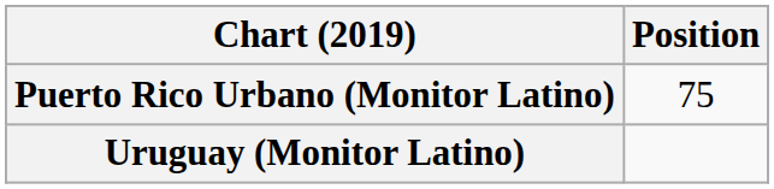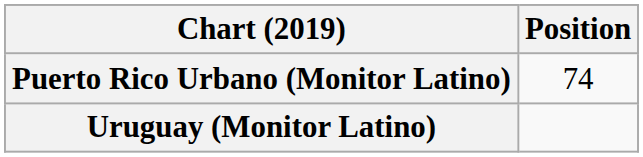 <table class="wikitable plainrowheaders sortable" style="text-align:center">
 <tr>
 <th scope="col">Chart (2019)</th>
 <th scope="col">Position</th>
 </tr>
 <tr>
 <th scope="row">Puerto Rico Urbano (Monitor Latino)</th>
-<td>75</td>
+<td>74</td>
 </tr>
 <tr>
 <th scope="row">Uruguay (Monitor Latino)</th>
 <td></td>
 </tr>
 </table>
